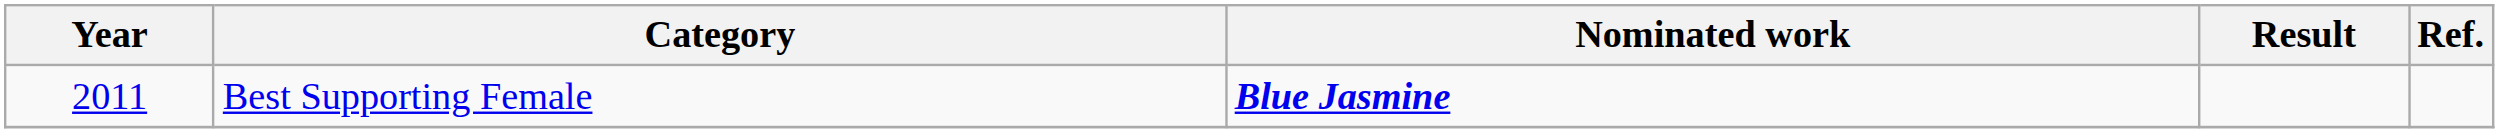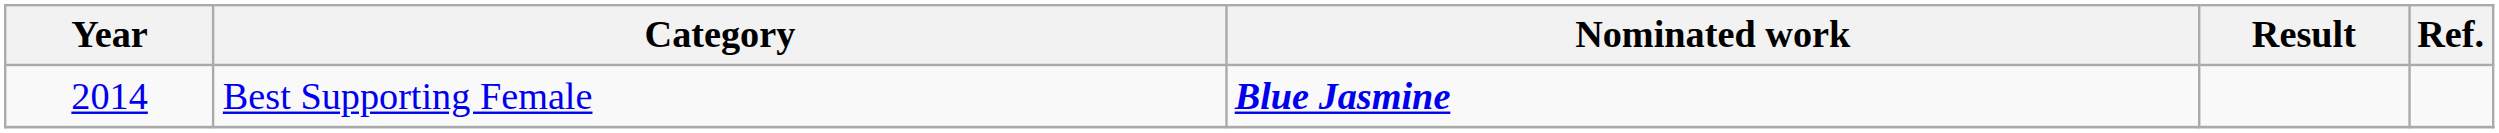 <table class=wikitable>
 <tr>
 <th scope="col" style="width:5em;">Year</th>
 <th scope="col" style="width:26em;">Category</th>
 <th scope="col" style="width:25em;">Nominated work</th>
 <th scope="col" style="width:5em;">Result</th>
 <th>Ref.</th>
 </tr>
 <tr>
-<td align="center"><a href='#'>2011</a></td>
+<td align="center"><a href='#'>2014</a></td>
 <td><a href='#'>Best Supporting Female</a></td>
 <td><strong><em><a href='#'>Blue Jasmine</a></em></strong></td>
 <td></td>
 <td align="center"></td>
 </tr>
 <tr>
 </tr>
 </table>
